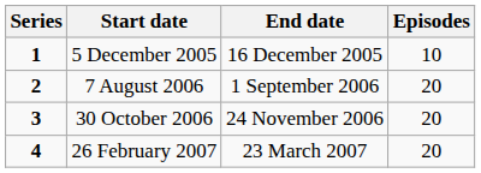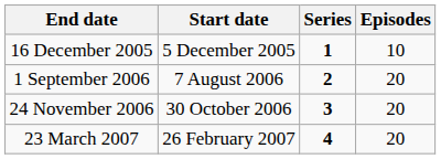 <table class="wikitable" style="text-align:center;">
 <tr>
+<th>End date</th>
+<th>Start date</th>
 <th>Series</th>
-<th>Start date</th>
-<th>End date</th>
 <th>Episodes</th>
 </tr>
 <tr>
+<td>16 December 2005</td>
+<td>5 December 2005</td>
 <td><strong>1</strong></td>
-<td>5 December 2005</td>
-<td>16 December 2005</td>
 <td>10</td>
 </tr>
 <tr>
+<td>1 September 2006</td>
+<td>7 August 2006</td>
 <td><strong>2</strong></td>
-<td>7 August 2006</td>
-<td>1 September 2006</td>
 <td>20</td>
 </tr>
 <tr>
+<td>24 November 2006</td>
+<td>30 October 2006</td>
 <td><strong>3</strong></td>
-<td>30 October 2006</td>
-<td>24 November 2006</td>
 <td>20</td>
 </tr>
 <tr>
+<td>23 March 2007</td>
+<td>26 February 2007</td>
 <td><strong>4</strong></td>
-<td>26 February 2007</td>
-<td>23 March 2007</td>
 <td>20</td>
 </tr>
 </table>
